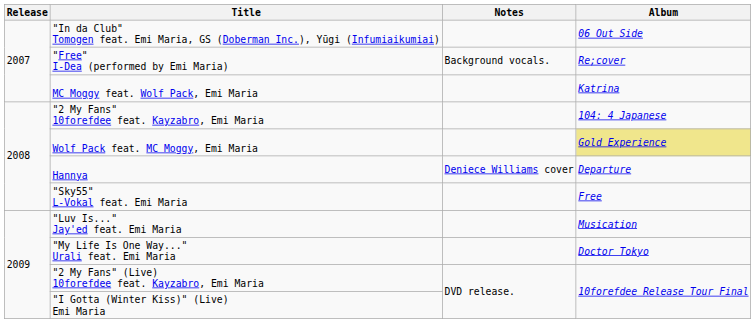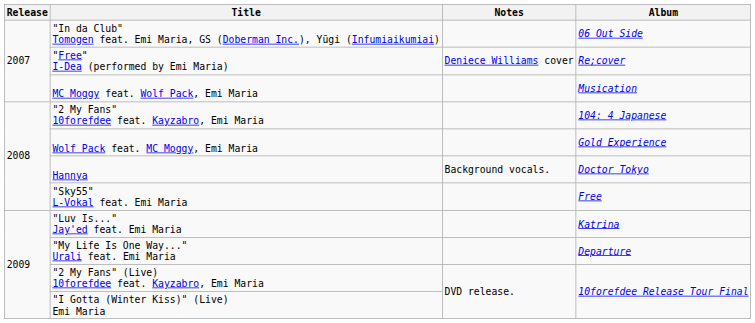 <table class="wikitable">
 <tr>
 <th>Release</th>
 <th>Title</th>
 <th>Notes</th>
 <th>Album</th>
 </tr>
 <tr>
 <td rowspan="3">2007</td>
 <td align="left">"In da Club"<br><a href='#'>Tomogen</a> feat. Emi Maria, GS (<a href='#'>Doberman Inc.</a>), Yūgi (<a href='#'>Infumiaikumiai</a>)</td>
 <td align="left"></td>
 <td align="left" rowspan="1"><em><a href='#'>06 Out Side</a></em></td>
 </tr>
 <tr>
 <td align="left">"<a href='#'>Free</a>"<br><a href='#'>I-Dea</a> (performed by Emi Maria)</td>
-<td align="left">Background vocals.</td>
+<td align="left"><a href='#'>Deniece Williams</a> cover</td>
 <td align="left" rowspan="1"><em><a href='#'>Re;cover</a></em></td>
 </tr>
 <tr>
 <td align="left"><br><a href='#'>MC Moggy</a> feat. <a href='#'>Wolf Pack</a>, Emi Maria</td>
 <td align="left"></td>
-<td align="left" rowspan="1"><em><a href='#'>Katrina</a></em></td>
+<td align="left" rowspan="1"><em><a href='#'>Musication</a></em></td>
 </tr>
 <tr>
 <td rowspan="4">2008</td>
 <td align="left">"2 My Fans"<br><a href='#'>10forefdee</a> feat. <a href='#'>Kayzabro</a>, Emi Maria</td>
 <td align="left"></td>
 <td align="left" rowspan="1"><em><a href='#'>104: 4 Japanese</a></em></td>
 </tr>
 <tr>
 <td align="left"><br><a href='#'>Wolf Pack</a> feat. <a href='#'>MC Moggy</a>, Emi Maria</td>
 <td align="left"></td>
-<td align="left" rowspan="1" style="background: khaki;"><em><a href='#'>Gold Experience</a></em></td>
+<td align="left" rowspan="1"><em><a href='#'>Gold Experience</a></em></td>
 </tr>
 <tr>
 <td align="left"><br><a href='#'>Hannya</a></td>
-<td align="left"><a href='#'>Deniece Williams</a> cover</td>
-<td align="left" rowspan="1"><em><a href='#'>Departure</a></em></td>
+<td align="left">Background vocals.</td>
+<td align="left" rowspan="1"><em><a href='#'>Doctor Tokyo</a></em></td>
 </tr>
 <tr>
 <td align="left">"Sky55"<br><a href='#'>L-Vokal</a> feat. Emi Maria</td>
 <td align="left"></td>
 <td align="left" rowspan="1"><em><a href='#'>Free</a></em></td>
 </tr>
 <tr>
 <td rowspan="4">2009</td>
 <td align="left">"Luv Is..."<br><a href='#'>Jay'ed</a> feat. Emi Maria</td>
 <td align="left"></td>
-<td align="left" rowspan="1"><em><a href='#'>Musication</a></em></td>
+<td align="left" rowspan="1"><em><a href='#'>Katrina</a></em></td>
 </tr>
 <tr>
 <td align="left">"My Life Is One Way..."<br><a href='#'>Urali</a> feat. Emi Maria</td>
 <td align="left"></td>
-<td align="left" rowspan="1"><em><a href='#'>Doctor Tokyo</a></em></td>
+<td align="left" rowspan="1"><em><a href='#'>Departure</a></em></td>
 </tr>
 <tr>
 <td align="left">"2 My Fans" (Live)<br><a href='#'>10forefdee</a> feat. <a href='#'>Kayzabro</a>, Emi Maria</td>
 <td align="left" rowspan="2">DVD release.</td>
 <td align="left" rowspan="2"><em><a href='#'>10forefdee Release Tour Final</a></em></td>
 </tr>
 <tr>
 <td align="left">"I Gotta (Winter Kiss)" (Live)<br>Emi Maria</td>
 </tr>
 </table>
